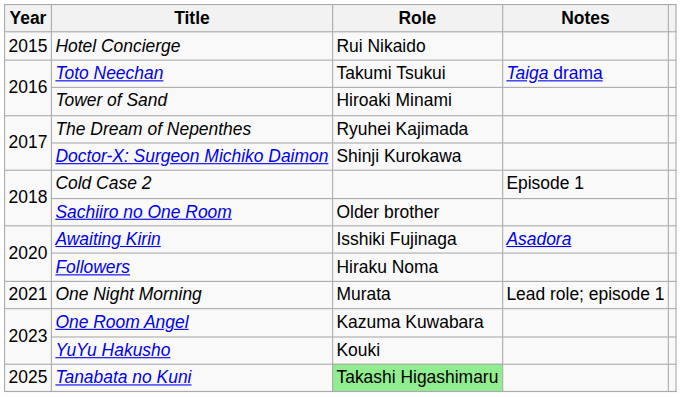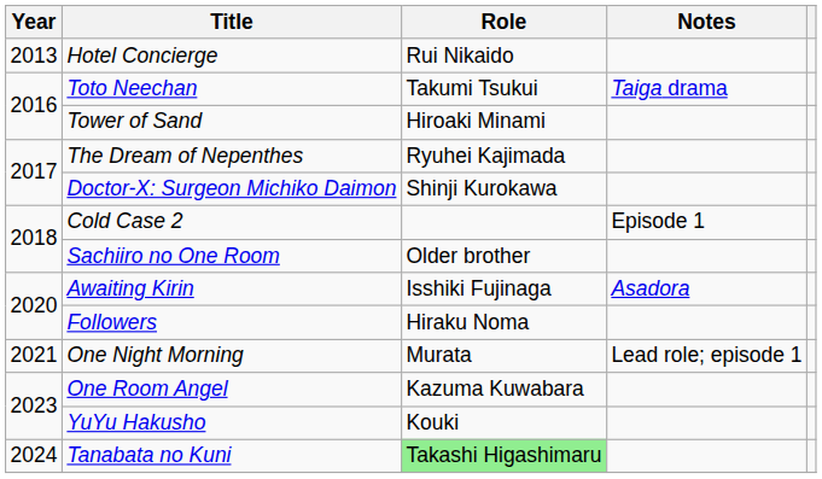 <table class="wikitable sortable">
 <tr>
 <th>Year</th>
 <th>Title</th>
 <th>Role</th>
 <th class="unsortable">Notes</th>
 <th class="unsortable"></th>
 </tr>
 <tr>
-<td rowspan=1>2015</td>
+<td rowspan=1>2013</td>
 <td><em>Hotel Concierge</em></td>
 <td>Rui Nikaido</td>
 <td></td>
 <td></td>
 </tr>
 <tr>
 <td rowspan=2>2016</td>
 <td><em><a href='#'>Toto Neechan</a></em></td>
 <td>Takumi Tsukui</td>
 <td><a href='#'><em>Taiga</em> drama</a></td>
 <td></td>
 </tr>
 <tr>
 <td><em>Tower of Sand</em></td>
 <td>Hiroaki Minami</td>
 <td></td>
 <td></td>
 </tr>
 <tr>
 <td rowspan=2>2017</td>
 <td><em>The Dream of Nepenthes</em></td>
 <td>Ryuhei Kajimada</td>
 <td></td>
 <td></td>
 </tr>
 <tr>
 <td><em><a href='#'>Doctor-X: Surgeon Michiko Daimon</a></em></td>
 <td>Shinji Kurokawa</td>
 <td></td>
 <td></td>
 </tr>
 <tr>
 <td rowspan=2>2018</td>
 <td><em>Cold Case 2</em></td>
 <td></td>
 <td>Episode 1</td>
 <td></td>
 </tr>
 <tr>
 <td><em><a href='#'>Sachiiro no One Room</a></em></td>
 <td>Older brother</td>
 <td></td>
 <td></td>
 </tr>
 <tr>
 <td rowspan="2">2020</td>
 <td><em><a href='#'>Awaiting Kirin</a></em></td>
 <td>Isshiki Fujinaga</td>
 <td><em><a href='#'>Asadora</a></em></td>
 <td></td>
 </tr>
 <tr>
 <td><em><a href='#'>Followers</a></em></td>
 <td>Hiraku Noma</td>
 <td></td>
 <td></td>
 </tr>
 <tr>
 <td>2021</td>
 <td><em>One Night Morning</em></td>
 <td>Murata</td>
 <td>Lead role; episode 1</td>
 <td></td>
 </tr>
 <tr>
 <td rowspan="2">2023</td>
 <td><em><a href='#'>One Room Angel</a></em></td>
 <td>Kazuma Kuwabara</td>
 <td></td>
 <td></td>
 </tr>
 <tr>
 <td><em><a href='#'>YuYu Hakusho</a></em></td>
 <td>Kouki</td>
 <td></td>
 <td></td>
 </tr>
 <tr>
-<td>2025</td>
+<td>2024</td>
 <td><em><a href='#'>Tanabata no Kuni</a></em></td>
 <td style="background: lightgreen;">Takashi Higashimaru</td>
 <td></td>
 <td></td>
 </tr>
 <tr>
 </tr>
 </table>
